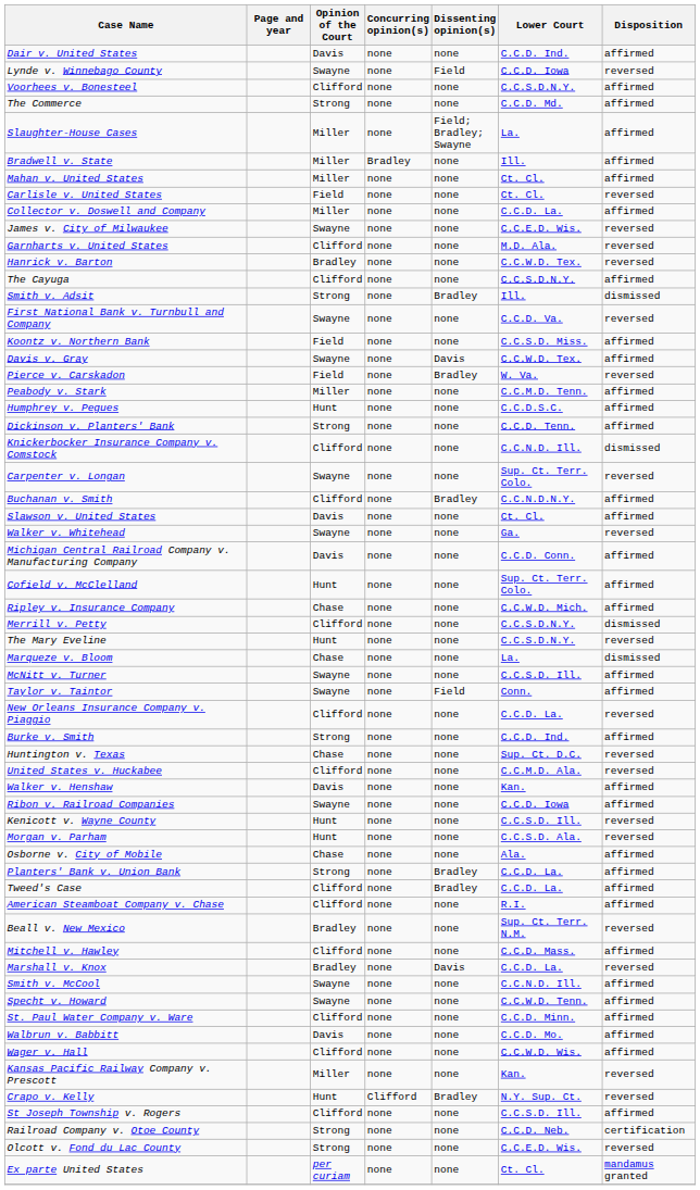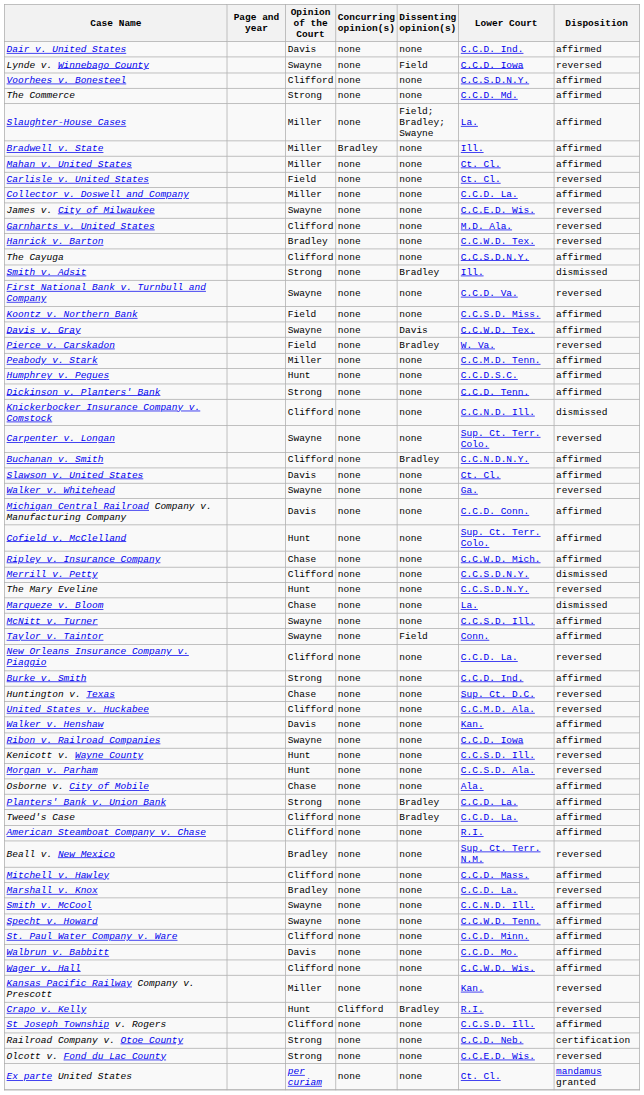 <table class="wikitable sortable">
 <tr>
 <th scope="col" style="width: 400px;">Case Name</th>
 <th scope="col" style="width: 95px;">Page and year</th>
 <th scope="col" style="width: 10px;">Opinion of the Court</th>
 <th scope="col" style="width: 10px;">Concurring opinion(s)</th>
 <th scope="col" style="width: 10px;">Dissenting opinion(s)</th>
 <th scope="col" style="width: 140px;">Lower Court</th>
 <th scope="col" style="width: 116px;">Disposition</th>
 </tr>
 <tr>
 <td><em><a href='#'>Dair v. United States</a></em></td>
 <td align="right"></td>
 <td>Davis</td>
 <td>none</td>
 <td>none</td>
 <td><a href='#'>C.C.D. Ind.</a></td>
 <td>affirmed</td>
 </tr>
 <tr>
 <td><em>Lynde v. <a href='#'>Winnebago County</a></em></td>
 <td align="right"></td>
 <td>Swayne</td>
 <td>none</td>
 <td>Field</td>
 <td><a href='#'>C.C.D. Iowa</a></td>
 <td>reversed</td>
 </tr>
 <tr>
 <td><em><a href='#'>Voorhees v. Bonesteel</a></em></td>
 <td align="right"></td>
 <td>Clifford</td>
 <td>none</td>
 <td>none</td>
 <td><a href='#'>C.C.S.D.N.Y.</a></td>
 <td>affirmed</td>
 </tr>
 <tr>
 <td><em>The Commerce</em></td>
 <td align="right"></td>
 <td>Strong</td>
 <td>none</td>
 <td>none</td>
 <td><a href='#'>C.C.D. Md.</a></td>
 <td>affirmed</td>
 </tr>
 <tr>
 <td><em><a href='#'>Slaughter-House Cases</a></em></td>
 <td align="right"></td>
 <td>Miller</td>
 <td>none</td>
 <td>Field; Bradley; Swayne</td>
 <td><a href='#'>La.</a></td>
 <td>affirmed</td>
 </tr>
 <tr>
 <td><em><a href='#'>Bradwell v. State</a></em></td>
 <td align="right"></td>
 <td>Miller</td>
 <td>Bradley</td>
 <td>none</td>
 <td><a href='#'>Ill.</a></td>
 <td>affirmed</td>
 </tr>
 <tr>
 <td><em><a href='#'>Mahan v. United States</a></em></td>
 <td align="right"></td>
 <td>Miller</td>
 <td>none</td>
 <td>none</td>
 <td><a href='#'>Ct. Cl.</a></td>
 <td>affirmed</td>
 </tr>
 <tr>
 <td><em><a href='#'>Carlisle v. United States</a></em></td>
 <td align="right"></td>
 <td>Field</td>
 <td>none</td>
 <td>none</td>
 <td><a href='#'>Ct. Cl.</a></td>
 <td>reversed</td>
 </tr>
 <tr>
 <td><em><a href='#'>Collector v. Doswell and Company</a></em></td>
 <td align="right"></td>
 <td>Miller</td>
 <td>none</td>
 <td>none</td>
 <td><a href='#'>C.C.D. La.</a></td>
 <td>affirmed</td>
 </tr>
 <tr>
 <td><em>James v. <a href='#'>City of Milwaukee</a></em></td>
 <td align="right"></td>
 <td>Swayne</td>
 <td>none</td>
 <td>none</td>
 <td><a href='#'>C.C.E.D. Wis.</a></td>
 <td>reversed</td>
 </tr>
 <tr>
 <td><em><a href='#'>Garnharts v. United States</a></em></td>
 <td align="right"></td>
 <td>Clifford</td>
 <td>none</td>
 <td>none</td>
 <td><a href='#'>M.D. Ala.</a></td>
 <td>reversed</td>
 </tr>
 <tr>
 <td><em><a href='#'>Hanrick v. Barton</a></em></td>
 <td align="right"></td>
 <td>Bradley</td>
 <td>none</td>
 <td>none</td>
 <td><a href='#'>C.C.W.D. Tex.</a></td>
 <td>reversed</td>
 </tr>
 <tr>
 <td><em>The Cayuga</em></td>
 <td align="right"></td>
 <td>Clifford</td>
 <td>none</td>
 <td>none</td>
 <td><a href='#'>C.C.S.D.N.Y.</a></td>
 <td>affirmed</td>
 </tr>
 <tr>
 <td><em><a href='#'>Smith v. Adsit</a></em></td>
 <td align="right"></td>
 <td>Strong</td>
 <td>none</td>
 <td>Bradley</td>
 <td><a href='#'>Ill.</a></td>
 <td>dismissed</td>
 </tr>
 <tr>
 <td><em><a href='#'>First National Bank v. Turnbull and Company</a></em></td>
 <td align="right"></td>
 <td>Swayne</td>
 <td>none</td>
 <td>none</td>
 <td><a href='#'>C.C.D. Va.</a></td>
 <td>reversed</td>
 </tr>
 <tr>
 <td><em><a href='#'>Koontz v. Northern Bank</a></em></td>
 <td align="right"></td>
 <td>Field</td>
 <td>none</td>
 <td>none</td>
 <td><a href='#'>C.C.S.D. Miss.</a></td>
 <td>affirmed</td>
 </tr>
 <tr>
 <td><em><a href='#'>Davis v. Gray</a></em></td>
 <td align="right"></td>
 <td>Swayne</td>
 <td>none</td>
 <td>Davis</td>
 <td><a href='#'>C.C.W.D. Tex.</a></td>
 <td>affirmed</td>
 </tr>
 <tr>
 <td><em><a href='#'>Pierce v. Carskadon</a></em></td>
 <td align="right"></td>
 <td>Field</td>
 <td>none</td>
 <td>Bradley</td>
 <td><a href='#'>W. Va.</a></td>
 <td>reversed</td>
 </tr>
 <tr>
 <td><em><a href='#'>Peabody v. Stark</a></em></td>
 <td align="right"></td>
 <td>Miller</td>
 <td>none</td>
 <td>none</td>
 <td><a href='#'>C.C.M.D. Tenn.</a></td>
 <td>affirmed</td>
 </tr>
 <tr>
 <td><em><a href='#'>Humphrey v. Pegues</a></em></td>
 <td align="right"></td>
 <td>Hunt</td>
 <td>none</td>
 <td>none</td>
 <td><a href='#'>C.C.D.S.C.</a></td>
 <td>affirmed</td>
 </tr>
 <tr>
 <td><em><a href='#'>Dickinson v. Planters' Bank</a></em></td>
 <td align="right"></td>
 <td>Strong</td>
 <td>none</td>
 <td>none</td>
 <td><a href='#'>C.C.D. Tenn.</a></td>
 <td>affirmed</td>
 </tr>
 <tr>
 <td><em><a href='#'>Knickerbocker Insurance Company v. Comstock</a></em></td>
 <td align="right"></td>
 <td>Clifford</td>
 <td>none</td>
 <td>none</td>
 <td><a href='#'>C.C.N.D. Ill.</a></td>
 <td>dismissed</td>
 </tr>
 <tr>
 <td><em><a href='#'>Carpenter v. Longan</a></em></td>
 <td align="right"></td>
 <td>Swayne</td>
 <td>none</td>
 <td>none</td>
 <td><a href='#'>Sup. Ct. Terr. Colo.</a></td>
 <td>reversed</td>
 </tr>
 <tr>
 <td><em><a href='#'>Buchanan v. Smith</a></em></td>
 <td align="right"></td>
 <td>Clifford</td>
 <td>none</td>
 <td>Bradley</td>
 <td><a href='#'>C.C.N.D.N.Y.</a></td>
 <td>affirmed</td>
 </tr>
 <tr>
 <td><em><a href='#'>Slawson v. United States</a></em></td>
 <td align="right"></td>
 <td>Davis</td>
 <td>none</td>
 <td>none</td>
 <td><a href='#'>Ct. Cl.</a></td>
 <td>affirmed</td>
 </tr>
 <tr>
 <td><em><a href='#'>Walker v. Whitehead</a></em></td>
 <td align="right"></td>
 <td>Swayne</td>
 <td>none</td>
 <td>none</td>
 <td><a href='#'>Ga.</a></td>
 <td>reversed</td>
 </tr>
 <tr>
 <td><em><a href='#'>Michigan Central Railroad</a> Company v. Manufacturing Company</em></td>
 <td align="right"></td>
 <td>Davis</td>
 <td>none</td>
 <td>none</td>
 <td><a href='#'>C.C.D. Conn.</a></td>
 <td>affirmed</td>
 </tr>
 <tr>
 <td><em><a href='#'>Cofield v. McClelland</a></em></td>
 <td align="right"></td>
 <td>Hunt</td>
 <td>none</td>
 <td>none</td>
 <td><a href='#'>Sup. Ct. Terr. Colo.</a></td>
 <td>affirmed</td>
 </tr>
 <tr>
 <td><em><a href='#'>Ripley v. Insurance Company</a></em></td>
 <td align="right"></td>
 <td>Chase</td>
 <td>none</td>
 <td>none</td>
 <td><a href='#'>C.C.W.D. Mich.</a></td>
 <td>affirmed</td>
 </tr>
 <tr>
 <td><em><a href='#'>Merrill v. Petty</a></em></td>
 <td align="right"></td>
 <td>Clifford</td>
 <td>none</td>
 <td>none</td>
 <td><a href='#'>C.C.S.D.N.Y.</a></td>
 <td>dismissed</td>
 </tr>
 <tr>
 <td><em>The Mary Eveline</em></td>
 <td align="right"></td>
 <td>Hunt</td>
 <td>none</td>
 <td>none</td>
 <td><a href='#'>C.C.S.D.N.Y.</a></td>
 <td>reversed</td>
 </tr>
 <tr>
 <td><em><a href='#'>Marqueze v. Bloom</a></em></td>
 <td align="right"></td>
 <td>Chase</td>
 <td>none</td>
 <td>none</td>
 <td><a href='#'>La.</a></td>
 <td>dismissed</td>
 </tr>
 <tr>
 <td><em><a href='#'>McNitt v. Turner</a></em></td>
 <td align="right"></td>
 <td>Swayne</td>
 <td>none</td>
 <td>none</td>
 <td><a href='#'>C.C.S.D. Ill.</a></td>
 <td>affirmed</td>
 </tr>
 <tr>
 <td><em><a href='#'>Taylor v. Taintor</a></em></td>
 <td align="right"></td>
 <td>Swayne</td>
 <td>none</td>
 <td>Field</td>
 <td><a href='#'>Conn.</a></td>
 <td>affirmed</td>
 </tr>
 <tr>
 <td><em><a href='#'>New Orleans Insurance Company v. Piaggio</a></em></td>
 <td align="right"></td>
 <td>Clifford</td>
 <td>none</td>
 <td>none</td>
 <td><a href='#'>C.C.D. La.</a></td>
 <td>reversed</td>
 </tr>
 <tr>
 <td><em><a href='#'>Burke v. Smith</a></em></td>
 <td align="right"></td>
 <td>Strong</td>
 <td>none</td>
 <td>none</td>
 <td><a href='#'>C.C.D. Ind.</a></td>
 <td>affirmed</td>
 </tr>
 <tr>
 <td><em>Huntington v. <a href='#'>Texas</a></em></td>
 <td align="right"></td>
 <td>Chase</td>
 <td>none</td>
 <td>none</td>
 <td><a href='#'>Sup. Ct. D.C.</a></td>
 <td>reversed</td>
 </tr>
 <tr>
 <td><em><a href='#'>United States v. Huckabee</a></em></td>
 <td align="right"></td>
 <td>Clifford</td>
 <td>none</td>
 <td>none</td>
 <td><a href='#'>C.C.M.D. Ala.</a></td>
 <td>reversed</td>
 </tr>
 <tr>
 <td><em><a href='#'>Walker v. Henshaw</a></em></td>
 <td align="right"></td>
 <td>Davis</td>
 <td>none</td>
 <td>none</td>
 <td><a href='#'>Kan.</a></td>
 <td>affirmed</td>
 </tr>
 <tr>
 <td><em><a href='#'>Ribon v. Railroad Companies</a></em></td>
 <td align="right"></td>
 <td>Swayne</td>
 <td>none</td>
 <td>none</td>
 <td><a href='#'>C.C.D. Iowa</a></td>
 <td>affirmed</td>
 </tr>
 <tr>
 <td><em>Kenicott v. <a href='#'>Wayne County</a></em></td>
 <td align="right"></td>
 <td>Hunt</td>
 <td>none</td>
 <td>none</td>
 <td><a href='#'>C.C.S.D. Ill.</a></td>
 <td>reversed</td>
 </tr>
 <tr>
 <td><em><a href='#'>Morgan v. Parham</a></em></td>
 <td align="right"></td>
 <td>Hunt</td>
 <td>none</td>
 <td>none</td>
 <td><a href='#'>C.C.S.D. Ala.</a></td>
 <td>reversed</td>
 </tr>
 <tr>
 <td><em>Osborne v. <a href='#'>City of Mobile</a></em></td>
 <td align="right"></td>
 <td>Chase</td>
 <td>none</td>
 <td>none</td>
 <td><a href='#'>Ala.</a></td>
 <td>affirmed</td>
 </tr>
 <tr>
 <td><em><a href='#'>Planters' Bank v. Union Bank</a></em></td>
 <td align="right"></td>
 <td>Strong</td>
 <td>none</td>
 <td>Bradley</td>
 <td><a href='#'>C.C.D. La.</a></td>
 <td>affirmed</td>
 </tr>
 <tr>
 <td><em>Tweed's Case</em></td>
 <td align="right"></td>
 <td>Clifford</td>
 <td>none</td>
 <td>Bradley</td>
 <td><a href='#'>C.C.D. La.</a></td>
 <td>affirmed</td>
 </tr>
 <tr>
 <td><em><a href='#'>American Steamboat Company v. Chase</a></em></td>
 <td align="right"></td>
 <td>Clifford</td>
 <td>none</td>
 <td>none</td>
 <td><a href='#'>R.I.</a></td>
 <td>affirmed</td>
 </tr>
 <tr>
 <td><em>Beall v. <a href='#'>New Mexico</a></em></td>
 <td align="right"></td>
 <td>Bradley</td>
 <td>none</td>
 <td>none</td>
 <td><a href='#'>Sup. Ct. Terr. N.M.</a></td>
 <td>reversed</td>
 </tr>
 <tr>
 <td><em><a href='#'>Mitchell v. Hawley</a></em></td>
 <td align="right"></td>
 <td>Clifford</td>
 <td>none</td>
 <td>none</td>
 <td><a href='#'>C.C.D. Mass.</a></td>
 <td>affirmed</td>
 </tr>
 <tr>
 <td><em><a href='#'>Marshall v. Knox</a></em></td>
 <td align="right"></td>
 <td>Bradley</td>
 <td>none</td>
-<td>Davis</td>
+<td>none</td>
 <td><a href='#'>C.C.D. La.</a></td>
 <td>reversed</td>
 </tr>
 <tr>
 <td><em><a href='#'>Smith v. McCool</a></em></td>
 <td align="right"></td>
 <td>Swayne</td>
 <td>none</td>
 <td>none</td>
 <td><a href='#'>C.C.N.D. Ill.</a></td>
 <td>affirmed</td>
 </tr>
 <tr>
 <td><em><a href='#'>Specht v. Howard</a></em></td>
 <td align="right"></td>
 <td>Swayne</td>
 <td>none</td>
 <td>none</td>
 <td><a href='#'>C.C.W.D. Tenn.</a></td>
 <td>affirmed</td>
 </tr>
 <tr>
 <td><em><a href='#'>St. Paul Water Company v. Ware</a></em></td>
 <td align="right"></td>
 <td>Clifford</td>
 <td>none</td>
 <td>none</td>
 <td><a href='#'>C.C.D. Minn.</a></td>
 <td>affirmed</td>
 </tr>
 <tr>
 <td><em><a href='#'>Walbrun v. Babbitt</a></em></td>
 <td align="right"></td>
 <td>Davis</td>
 <td>none</td>
 <td>none</td>
 <td><a href='#'>C.C.D. Mo.</a></td>
 <td>affirmed</td>
 </tr>
 <tr>
 <td><em><a href='#'>Wager v. Hall</a></em></td>
 <td align="right"></td>
 <td>Clifford</td>
 <td>none</td>
 <td>none</td>
 <td><a href='#'>C.C.W.D. Wis.</a></td>
 <td>affirmed</td>
 </tr>
 <tr>
 <td><em><a href='#'>Kansas Pacific Railway</a> Company v. Prescott</em></td>
 <td align="right"></td>
 <td>Miller</td>
 <td>none</td>
 <td>none</td>
 <td><a href='#'>Kan.</a></td>
 <td>reversed</td>
 </tr>
 <tr>
 <td><em><a href='#'>Crapo v. Kelly</a></em></td>
 <td align="right"></td>
 <td>Hunt</td>
 <td>Clifford</td>
 <td>Bradley</td>
-<td><a href='#'>N.Y. Sup. Ct.</a></td>
+<td><a href='#'>R.I.</a></td>
 <td>reversed</td>
 </tr>
 <tr>
 <td><em><a href='#'>St Joseph Township</a> v. Rogers</em></td>
 <td align="right"></td>
 <td>Clifford</td>
 <td>none</td>
 <td>none</td>
 <td><a href='#'>C.C.S.D. Ill.</a></td>
 <td>affirmed</td>
 </tr>
 <tr>
 <td><em>Railroad Company v. <a href='#'>Otoe County</a></em></td>
 <td align="right"></td>
 <td>Strong</td>
 <td>none</td>
 <td>none</td>
 <td><a href='#'>C.C.D. Neb.</a></td>
 <td>certification</td>
 </tr>
 <tr>
 <td><em>Olcott v. <a href='#'>Fond du Lac County</a></em></td>
 <td align="right"></td>
 <td>Strong</td>
 <td>none</td>
 <td>none</td>
 <td><a href='#'>C.C.E.D. Wis.</a></td>
 <td>reversed</td>
 </tr>
 <tr>
 <td><em><a href='#'>Ex parte</a> United States</em></td>
 <td align="right"></td>
 <td><em><a href='#'>per curiam</a></em></td>
 <td>none</td>
 <td>none</td>
 <td><a href='#'>Ct. Cl.</a></td>
 <td><a href='#'>mandamus</a> granted</td>
 </tr>
 <tr>
 </tr>
 </table>
